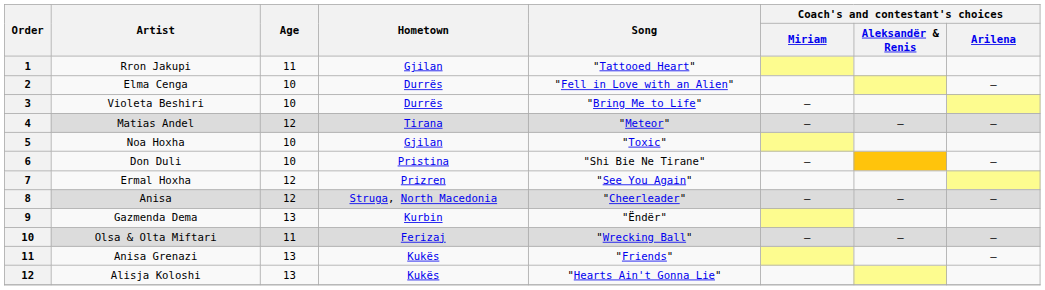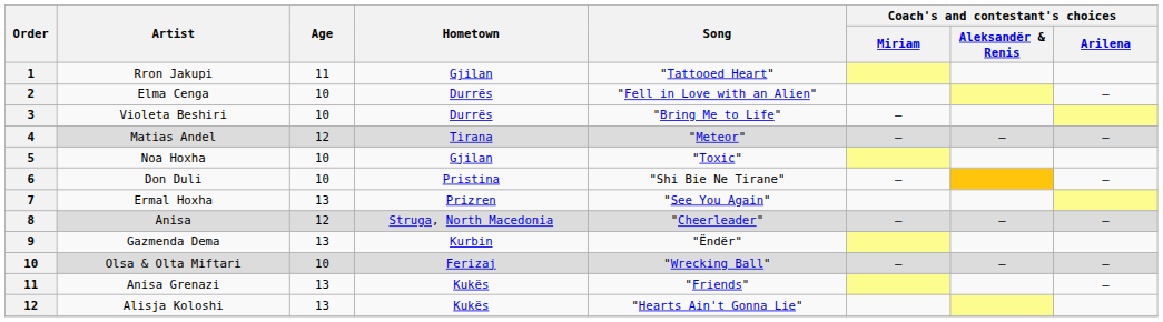 <table class="wikitable" style="text-align:center; line-height:17px; width:100%;">
 <tr>
 <th scope="col" rowspan=2 width="04%">Order</th>
 <th scope="col" rowspan=2 width="18%">Artist</th>
 <th scope="col" rowspan=2 width="05%">Age</th>
 <th scope="col" rowspan=2 width="18%">Hometown</th>
 <th scope="col" rowspan=2 width="20%">Song</th>
 <th scope="col" colspan=3 width="24%">Coach's and contestant's choices</th>
 </tr>
 <tr>
 <th width="08%"><a href='#'>Miriam</a></th>
 <th width="08%"><a href='#'>Aleksandër</a> & <a href='#'>Renis</a></th>
 <th width="08%"><a href='#'>Arilena</a></th>
 </tr>
 <tr>
 <th>1</th>
 <td>Rron Jakupi</td>
 <td>11</td>
 <td><a href='#'>Gjilan</a></td>
 <td>"<a href='#'>Tattooed Heart</a>"</td>
 <td style="background: #fdfc8f;"><strong></strong></td>
 <td><strong></strong></td>
 <td><strong></strong></td>
 </tr>
 <tr>
 <th>2</th>
 <td>Elma Cenga</td>
 <td>10</td>
 <td><a href='#'>Durrës</a></td>
 <td>"<a href='#'>Fell in Love with an Alien</a>"</td>
 <td><strong></strong></td>
 <td style="background: #fdfc8f;"><strong></strong></td>
 <td>–</td>
 </tr>
 <tr>
 <th>3</th>
 <td>Violeta Beshiri</td>
 <td>10</td>
 <td><a href='#'>Durrës</a></td>
 <td>"<a href='#'>Bring Me to Life</a>"</td>
 <td>–</td>
 <td><strong></strong></td>
 <td style="background: #fdfc8f;"><strong></strong></td>
 </tr>
 <tr style="background: #dcdcdc;" |>
 <th>4</th>
 <td>Matias Andel</td>
 <td>12</td>
 <td><a href='#'>Tirana</a></td>
 <td>"<a href='#'>Meteor</a>"</td>
 <td>–</td>
 <td>–</td>
 <td>–</td>
 </tr>
 <tr>
 <th>5</th>
 <td>Noa Hoxha</td>
 <td>10</td>
 <td><a href='#'>Gjilan</a></td>
 <td>"<a href='#'>Toxic</a>"</td>
 <td style="background: #fdfc8f;"><strong></strong></td>
 <td><strong></strong></td>
 <td><strong></strong></td>
 </tr>
 <tr>
 <th>6</th>
 <td>Don Duli</td>
 <td>10</td>
 <td><a href='#'>Pristina</a></td>
 <td>"Shi Bie Ne Tirane"</td>
 <td>–</td>
 <td style="background: #ffc40c;"><strong></strong></td>
 <td>–</td>
 </tr>
 <tr>
 <th>7</th>
 <td>Ermal Hoxha</td>
-<td>12</td>
+<td>13</td>
 <td><a href='#'>Prizren</a></td>
 <td>"<a href='#'>See You Again</a>"</td>
 <td><strong></strong></td>
 <td><strong></strong></td>
 <td style="background: #fdfc8f;"><strong></strong></td>
 </tr>
 <tr style="background: #dcdcdc;" |>
 <th>8</th>
 <td>Anisa</td>
 <td>12</td>
 <td><a href='#'>Struga</a>, <a href='#'>North Macedonia</a></td>
 <td>"<a href='#'>Cheerleader</a>"</td>
 <td>–</td>
 <td>–</td>
 <td>–</td>
 </tr>
 <tr>
 <th>9</th>
 <td>Gazmenda Dema</td>
 <td>13</td>
 <td><a href='#'>Kurbin</a></td>
 <td>"Ëndër"</td>
 <td style="background: #fdfc8f;"><strong></strong></td>
 <td><strong></strong></td>
 <td><strong></strong></td>
 </tr>
 <tr style="background: #dcdcdc;" |>
 <th>10</th>
 <td>Olsa & Olta Miftari</td>
-<td>11</td>
+<td>10</td>
 <td><a href='#'>Ferizaj</a></td>
 <td>"<a href='#'>Wrecking Ball</a>"</td>
 <td>–</td>
 <td>–</td>
 <td>–</td>
 </tr>
 <tr>
 <th>11</th>
 <td>Anisa Grenazi</td>
 <td>13</td>
 <td><a href='#'>Kukës</a></td>
 <td>"<a href='#'>Friends</a>"</td>
 <td style="background: #fdfc8f;"><strong></strong></td>
 <td><strong></strong></td>
 <td>–</td>
 </tr>
 <tr>
 <th>12</th>
 <td>Alisja Koloshi</td>
 <td>13</td>
 <td><a href='#'>Kukës</a></td>
 <td>"<a href='#'>Hearts Ain't Gonna Lie</a>"</td>
 <td><strong></strong></td>
 <td style="background: #fdfc8f;"><strong></strong></td>
 <td><strong></strong></td>
 </tr>
 <tr>
 </tr>
 </table>
